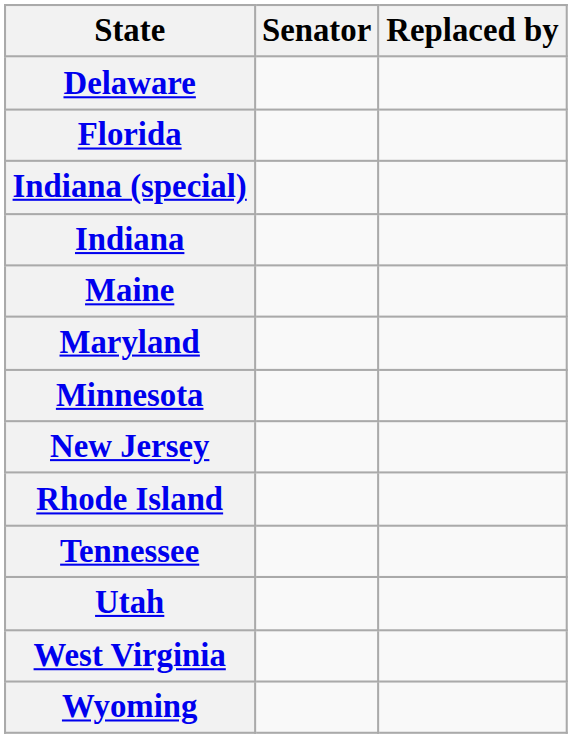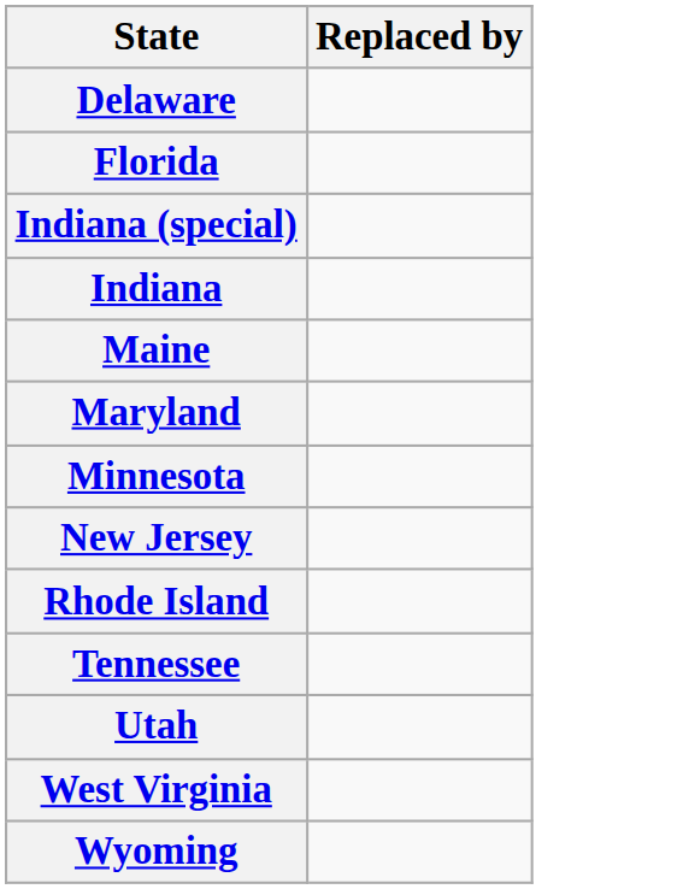 <table class="wikitable sortable plainrowheaders">
 <tr>
 <th scope="col">State</th>
-<th scope="col">Senator</th>
 <th scope="col">Replaced by</th>
 </tr>
 <tr>
 <th><a href='#'>Delaware</a></th>
 <td></td>
-<td></td>
 </tr>
 <tr>
 <th><a href='#'>Florida</a></th>
-<td></td>
 <td></td>
 </tr>
 <tr>
 <th><a href='#'>Indiana (special)</a></th>
 <td></td>
-<td></td>
 </tr>
 <tr>
 <th><a href='#'>Indiana</a></th>
-<td></td>
 <td></td>
 </tr>
 <tr>
 <th><a href='#'>Maine</a></th>
 <td></td>
-<td></td>
 </tr>
 <tr>
 <th><a href='#'>Maryland</a></th>
-<td></td>
 <td></td>
 </tr>
 <tr>
 <th><a href='#'>Minnesota</a></th>
 <td></td>
-<td></td>
 </tr>
 <tr>
 <th><a href='#'>New Jersey</a></th>
-<td></td>
 <td></td>
 </tr>
 <tr>
 <th><a href='#'>Rhode Island</a></th>
 <td></td>
-<td></td>
 </tr>
 <tr>
 <th><a href='#'>Tennessee</a></th>
-<td></td>
 <td></td>
 </tr>
 <tr>
 <th><a href='#'>Utah</a></th>
 <td></td>
-<td></td>
 </tr>
 <tr>
 <th><a href='#'>West Virginia</a></th>
-<td></td>
 <td></td>
 </tr>
 <tr>
 <th><a href='#'>Wyoming</a></th>
 <td></td>
-<td></td>
 </tr>
 </table>
